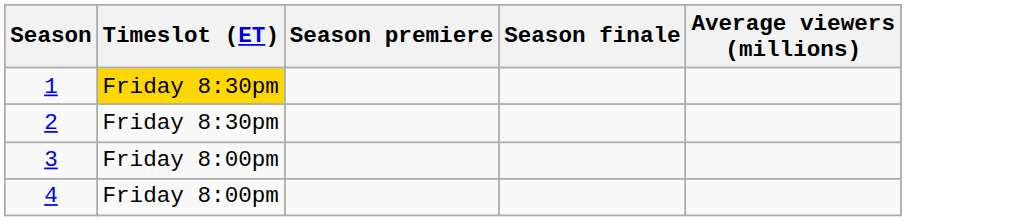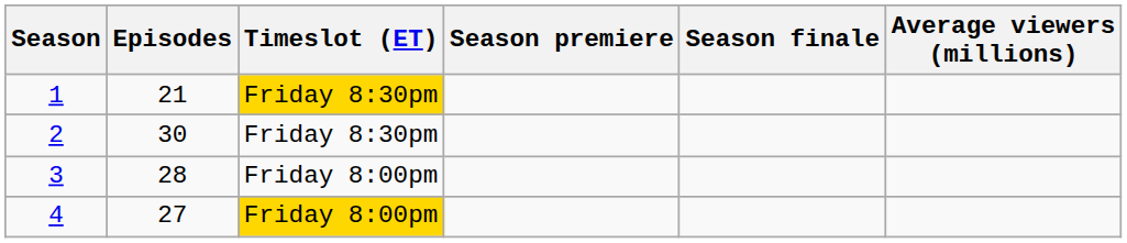 <table class="wikitable" style="text-align:center;">
 <tr>
 <th scope="col">Season</th>
+<th scope="col">Episodes</th>
 <th scope="col">Timeslot (<a href='#'>ET</a>)</th>
 <th scope="col">Season premiere</th>
 <th scope="col">Season finale</th>
 <th scope="col">Average viewers<br>(millions)</th>
 </tr>
 <tr>
 <td><a href='#'>1</a></td>
+<td>21</td>
 <td style="background: gold;">Friday 8:30pm</td>
 <td></td>
 <td></td>
 <td></td>
 </tr>
 <tr>
 <td><a href='#'>2</a></td>
+<td>30</td>
 <td>Friday 8:30pm</td>
 <td></td>
 <td></td>
 <td></td>
 </tr>
 <tr>
 <td><a href='#'>3</a></td>
+<td>28</td>
 <td>Friday 8:00pm</td>
 <td></td>
 <td></td>
 <td> </td>
 </tr>
 <tr>
 <td><a href='#'>4</a></td>
-<td>Friday 8:00pm</td>
+<td>27</td>
+<td style="background: gold;">Friday 8:00pm</td>
 <td></td>
 <td></td>
 <td></td>
 </tr>
 </table>
